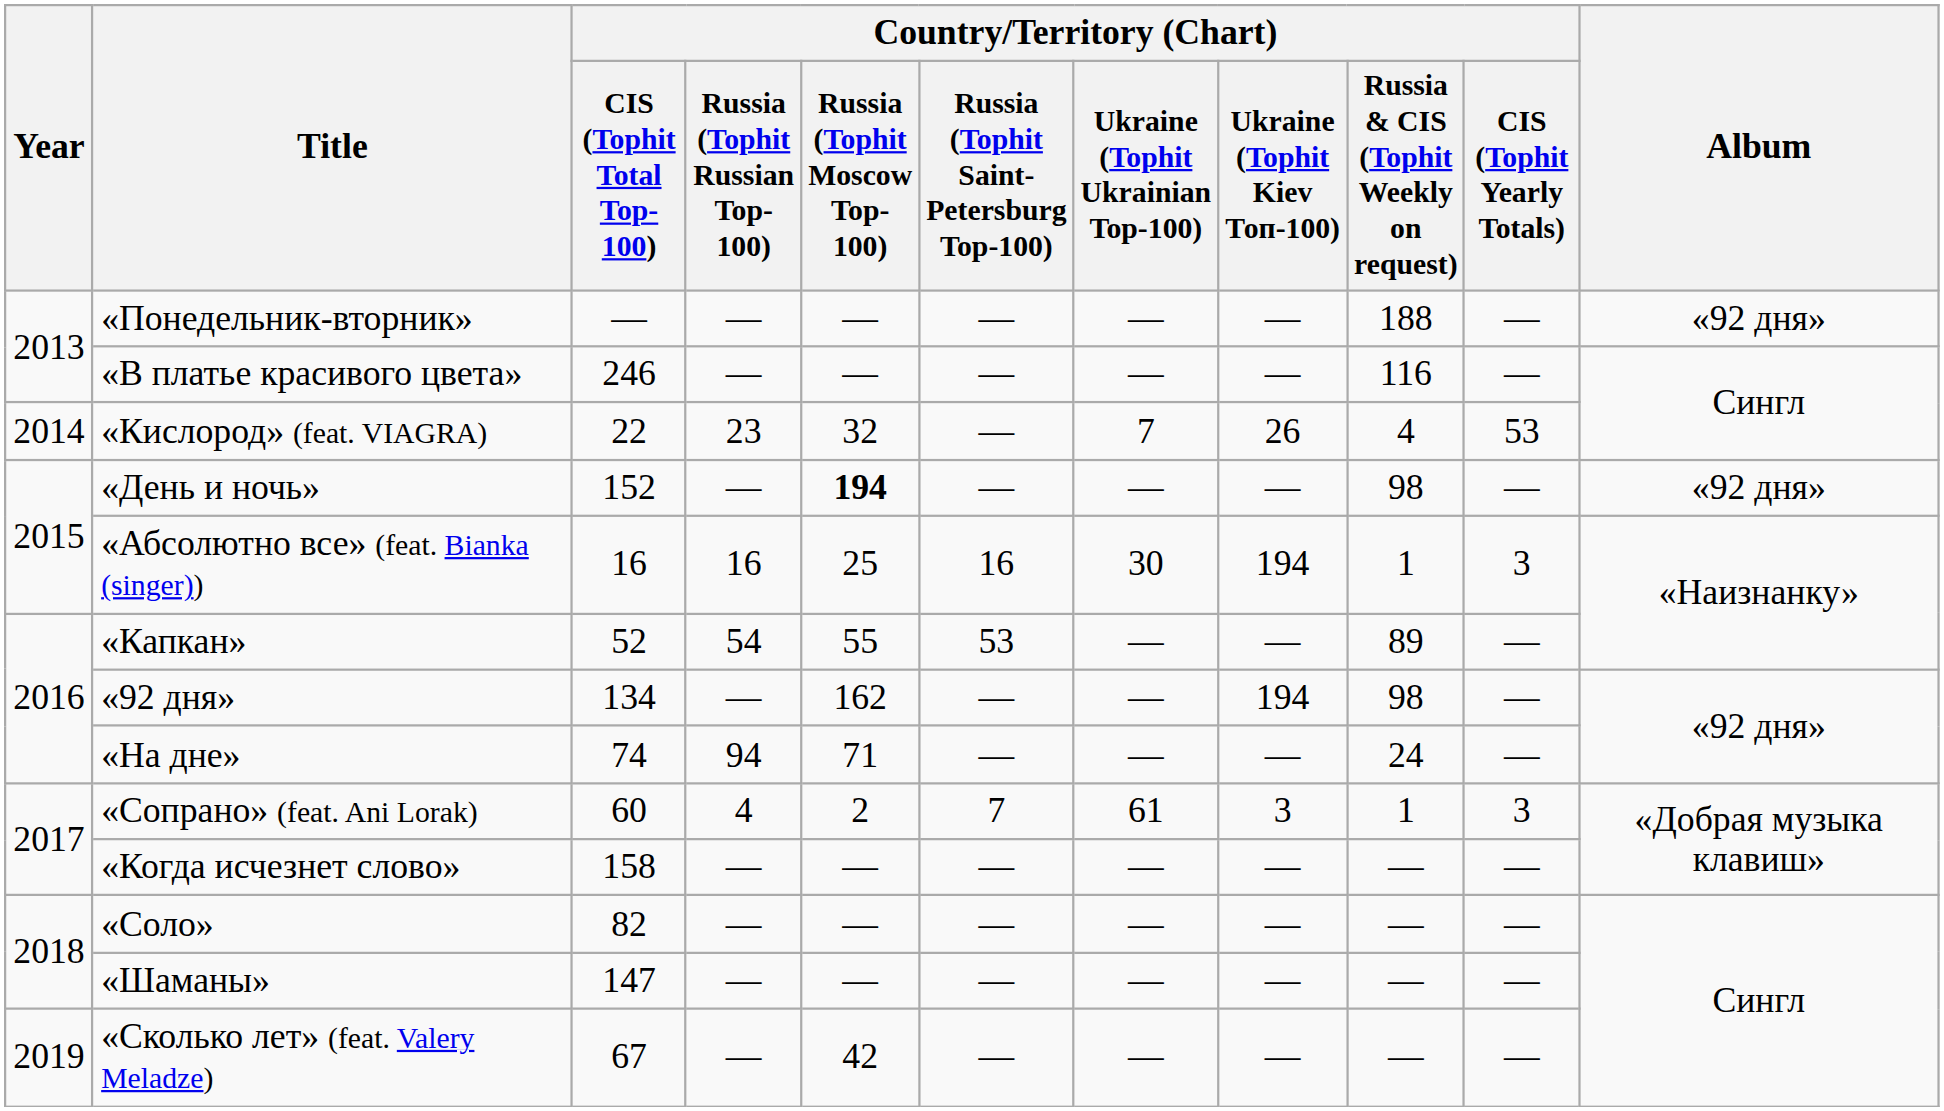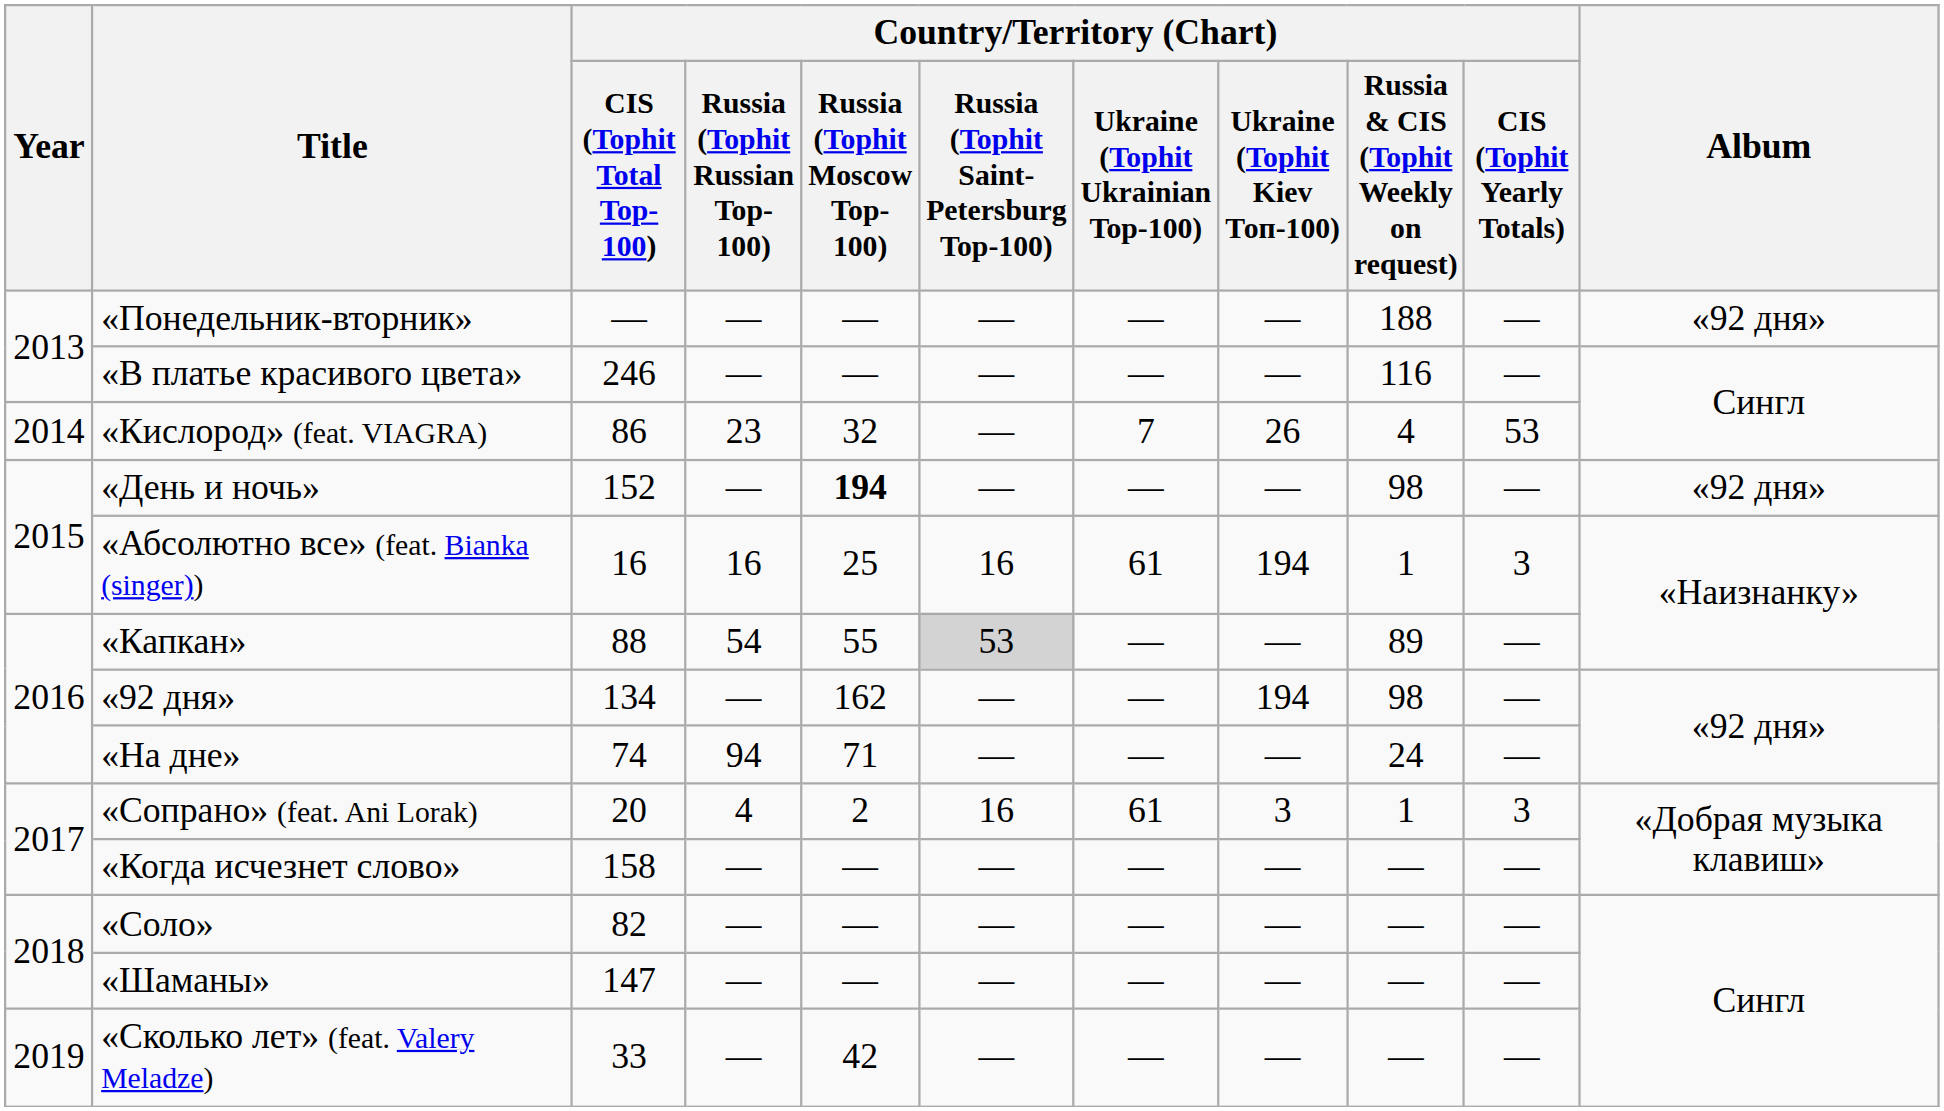 <table class="wikitable" style="text-align:center;">
 <tr>
 <th rowspan="2">Year</th>
 <th rowspan="2">Title</th>
 <th colspan="8">Country/Territory (Chart)</th>
 <th rowspan="2">Album</th>
 </tr>
 <tr style="font-size:smaller;">
 <th width="45">CIS (<a href='#'>Tophit Total Top-100</a>)</th>
 <th width="45">Russia (<a href='#'>Tophit</a> Russian Top-100)</th>
 <th width="45">Russia (<a href='#'>Tophit</a> Moscow Top-100)</th>
 <th width="45">Russia (<a href='#'>Tophit</a> Saint-Petersburg Top-100)</th>
 <th width="45">Ukraine (<a href='#'>Tophit</a> Ukrainian Top-100)</th>
 <th width="45">Ukraine (<a href='#'>Tophit</a> Kiev Топ-100)</th>
 <th width="45">Russia & CIS (<a href='#'>Tophit</a> Weekly on request)</th>
 <th width="45">CIS (<a href='#'>Tophit</a> Yearly Totals)</th>
 </tr>
 <tr>
 <td rowspan="2">2013</td>
 <td align="left">«Понедельник-вторник»</td>
 <td>—</td>
 <td>—</td>
 <td>—</td>
 <td>—</td>
 <td>—</td>
 <td>—</td>
 <td>188</td>
 <td>—</td>
 <td rowspan="1" align="center">«92 дня»</td>
 </tr>
 <tr>
 <td align="left">«В платье красивого цвета»</td>
 <td>246</td>
 <td>—</td>
 <td>—</td>
 <td>—</td>
 <td>—</td>
 <td>—</td>
 <td>116</td>
 <td>—</td>
 <td rowspan="2" align="center">Сингл</td>
 </tr>
 <tr>
 <td rowspan="1">2014</td>
 <td align="left">«Кислород» <small>(feat. VIAGRA)</small></td>
-<td>22</td>
+<td>86</td>
 <td>23</td>
 <td>32</td>
 <td>—</td>
 <td>7</td>
 <td>26</td>
 <td>4</td>
 <td>53</td>
 </tr>
 <tr>
 <td rowspan="2">2015</td>
 <td align="left">«День и ночь»</td>
 <td>152</td>
 <td>—</td>
 <td><strong>194</strong></td>
 <td>—</td>
 <td>—</td>
 <td>—</td>
 <td>98</td>
 <td>—</td>
 <td rowspan="1" align="center">«92 дня»</td>
 </tr>
 <tr>
 <td align="left">«Абсолютно все» <small>(feat. <a href='#'>Bianka (singer)</a>)</small></td>
 <td>16</td>
 <td>16</td>
 <td>25</td>
 <td>16</td>
-<td>30</td>
+<td>61</td>
 <td>194</td>
 <td>1</td>
 <td>3</td>
 <td rowspan="2" align="center">«Наизнанку»</td>
 </tr>
 <tr>
 <td rowspan="3">2016</td>
 <td align="left">«Капкан»</td>
-<td>52</td>
+<td>88</td>
 <td>54</td>
 <td>55</td>
-<td>53</td>
+<td style="background: lightgrey;">53</td>
 <td>—</td>
 <td>—</td>
 <td>89</td>
 <td>—</td>
 </tr>
 <tr>
 <td align="left">«92 дня»</td>
 <td>134</td>
 <td>—</td>
 <td>162</td>
 <td>—</td>
 <td>—</td>
 <td>194</td>
 <td>98</td>
 <td>—</td>
 <td rowspan="2" align="center">«92 дня»</td>
 </tr>
 <tr>
 <td align="left">«На дне»</td>
 <td>74</td>
 <td>94</td>
 <td>71</td>
 <td>—</td>
 <td>—</td>
 <td>—</td>
 <td>24</td>
 <td>—</td>
 </tr>
 <tr>
 <td rowspan="2">2017</td>
 <td align="left">«Сопрано» <small>(feat. Ani Lorak)</small></td>
-<td>60</td>
+<td>20</td>
 <td>4</td>
 <td>2</td>
-<td>7</td>
+<td>16</td>
 <td>61</td>
 <td>3</td>
 <td>1</td>
 <td>3</td>
 <td rowspan="2" align="center">«Добрая музыка клавиш»</td>
 </tr>
 <tr>
 <td align="left">«Когда исчезнет слово»</td>
 <td>158</td>
 <td>—</td>
 <td>—</td>
 <td>—</td>
 <td>—</td>
 <td>—</td>
 <td>—</td>
 <td>—</td>
 </tr>
 <tr>
 <td rowspan="2">2018</td>
 <td align="left">«Соло»</td>
 <td>82</td>
 <td>—</td>
 <td>—</td>
 <td>—</td>
 <td>—</td>
 <td>—</td>
 <td>—</td>
 <td>—</td>
 <td rowspan="3" align="center">Сингл</td>
 </tr>
 <tr>
 <td align="left">«Шаманы»</td>
 <td>147</td>
 <td>—</td>
 <td>—</td>
 <td>—</td>
 <td>—</td>
 <td>—</td>
 <td>—</td>
 <td>—</td>
 </tr>
 <tr>
 <td rowspan="2">2019</td>
 <td align="left">«Сколько лет» <small>(feat. <a href='#'>Valery Meladze</a>)</small></td>
-<td>67</td>
+<td>33</td>
 <td>—</td>
 <td>42</td>
 <td>—</td>
 <td>—</td>
 <td>—</td>
 <td>—</td>
 <td>—</td>
 </tr>
 </table>
